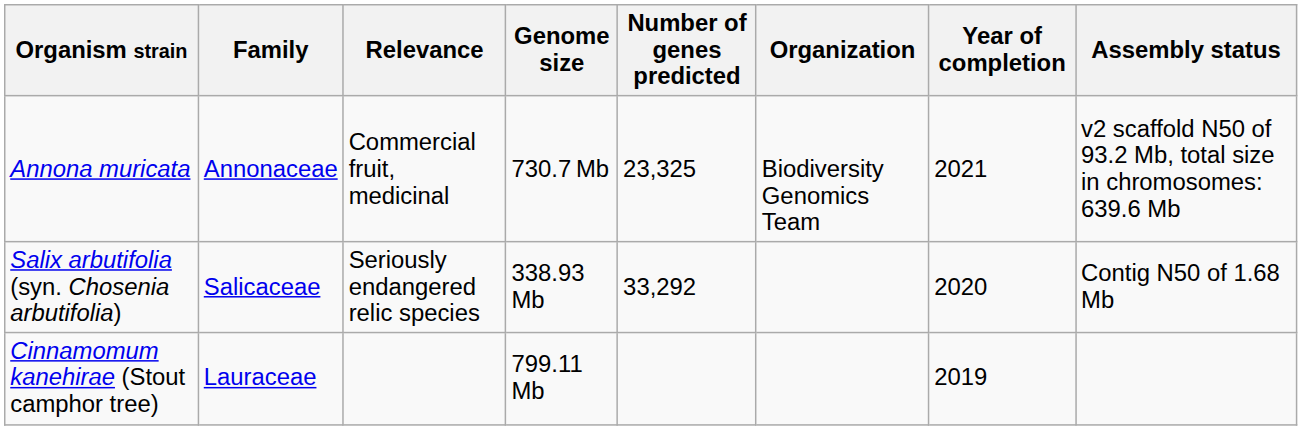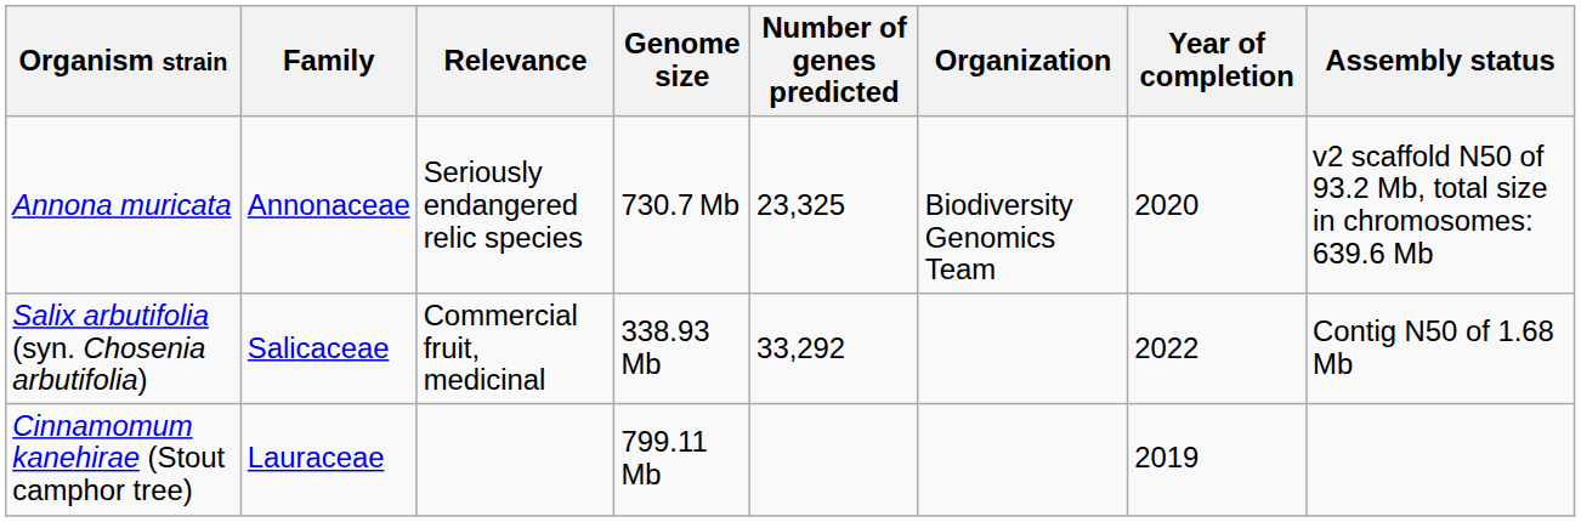 <table class="wikitable sortable" style="border:1px solid #aaa;">
 <tr>
 <th>Organism <small>strain</small></th>
 <th>Family</th>
 <th>Relevance</th>
 <th>Genome size</th>
 <th>Number of genes predicted</th>
 <th>Organization</th>
 <th>Year of completion</th>
 <th>Assembly status</th>
 </tr>
 <tr>
 <td><em><a href='#'>Annona muricata</a></em></td>
 <td><a href='#'>Annonaceae</a></td>
-<td>Commercial fruit, medicinal</td>
+<td>Seriously endangered relic species</td>
 <td>730.7 Mb</td>
 <td>23,325</td>
 <td><br><br>Biodiversity Genomics Team</td>
-<td>2021</td>
+<td>2020</td>
 <td>v2 scaffold N50 of 93.2 Mb, total size in chromosomes: 639.6 Mb</td>
 </tr>
 <tr>
 <td><em><a href='#'>Salix arbutifolia</a></em><br>(syn. <em>Chosenia arbutifolia</em>)</td>
 <td><a href='#'>Salicaceae</a></td>
-<td>Seriously endangered relic species</td>
+<td>Commercial fruit, medicinal</td>
 <td>338.93 Mb</td>
 <td>33,292</td>
 <td></td>
-<td>2020</td>
+<td>2022</td>
 <td>Contig N50 of 1.68 Mb</td>
 </tr>
 <tr>
 <td><em><a href='#'>Cinnamomum kanehirae</a></em> (Stout camphor tree)</td>
 <td><a href='#'>Lauraceae</a></td>
 <td></td>
 <td>799.11 Mb</td>
 <td></td>
 <td></td>
 <td>2019</td>
 <td></td>
 </tr>
 </table>
